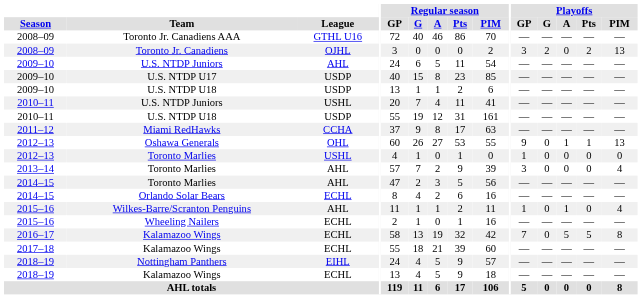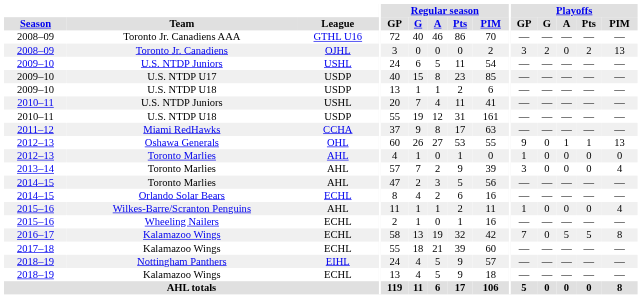 <table border="0" cellpadding="1" cellspacing="0" style="text-align:center; width:60em">
 <tr bgcolor="#e0e0e0">
 <th colspan="3" bgcolor="#ffffff"></th>
 <th rowspan="99" bgcolor="#ffffff"></th>
 <th colspan="5"><a href='#'>Regular season</a></th>
 <th rowspan="99" bgcolor="#ffffff"></th>
 <th colspan="5"><a href='#'>Playoffs</a></th>
 </tr>
 <tr bgcolor="#e0e0e0">
 <th><a href='#'>Season</a></th>
 <th>Team</th>
 <th>League</th>
 <th>GP</th>
 <th><a href='#'>G</a></th>
 <th><a href='#'>A</a></th>
 <th><a href='#'>Pts</a></th>
 <th><a href='#'>PIM</a></th>
 <th>GP</th>
 <th>G</th>
 <th>A</th>
 <th>Pts</th>
 <th>PIM</th>
 </tr>
 <tr>
 <td>2008–09</td>
 <td>Toronto Jr. Canadiens AAA</td>
 <td><a href='#'>GTHL U16</a></td>
 <td>72</td>
 <td>40</td>
 <td>46</td>
 <td>86</td>
 <td>70</td>
 <td>—</td>
 <td>—</td>
 <td>—</td>
 <td>—</td>
 <td>—</td>
 </tr>
 <tr bgcolor="#f0f0f0">
 <td><a href='#'>2008–09</a></td>
 <td><a href='#'>Toronto Jr. Canadiens</a></td>
 <td><a href='#'>OJHL</a></td>
 <td>3</td>
 <td>0</td>
 <td>0</td>
 <td>0</td>
 <td>2</td>
 <td>3</td>
 <td>2</td>
 <td>0</td>
 <td>2</td>
 <td>13</td>
 </tr>
 <tr>
 <td><a href='#'>2009–10</a></td>
 <td><a href='#'>U.S. NTDP Juniors</a></td>
-<td><a href='#'>AHL</a></td>
+<td><a href='#'>USHL</a></td>
 <td>24</td>
 <td>6</td>
 <td>5</td>
 <td>11</td>
 <td>54</td>
 <td>—</td>
 <td>—</td>
 <td>—</td>
 <td>—</td>
 <td>—</td>
 </tr>
 <tr bgcolor="#f0f0f0">
 <td>2009–10</td>
 <td>U.S. NTDP U17</td>
 <td>USDP</td>
 <td>40</td>
 <td>15</td>
 <td>8</td>
 <td>23</td>
 <td>85</td>
 <td>—</td>
 <td>—</td>
 <td>—</td>
 <td>—</td>
 <td>—</td>
 </tr>
 <tr>
 <td>2009–10</td>
 <td>U.S. NTDP U18</td>
 <td>USDP</td>
 <td>13</td>
 <td>1</td>
 <td>1</td>
 <td>2</td>
 <td>6</td>
 <td>—</td>
 <td>—</td>
 <td>—</td>
 <td>—</td>
 <td>—</td>
 </tr>
 <tr bgcolor="#f0f0f0">
 <td><a href='#'>2010–11</a></td>
 <td>U.S. NTDP Juniors</td>
 <td>USHL</td>
 <td>20</td>
 <td>7</td>
 <td>4</td>
 <td>11</td>
 <td>41</td>
 <td>—</td>
 <td>—</td>
 <td>—</td>
 <td>—</td>
 <td>—</td>
 </tr>
 <tr>
 <td>2010–11</td>
 <td>U.S. NTDP U18</td>
 <td>USDP</td>
 <td>55</td>
 <td>19</td>
 <td>12</td>
 <td>31</td>
 <td>161</td>
 <td>—</td>
 <td>—</td>
 <td>—</td>
 <td>—</td>
 <td>—</td>
 </tr>
 <tr bgcolor="#f0f0f0">
 <td><a href='#'>2011–12</a></td>
 <td><a href='#'>Miami RedHawks</a></td>
 <td><a href='#'>CCHA</a></td>
 <td>37</td>
 <td>9</td>
 <td>8</td>
 <td>17</td>
 <td>63</td>
 <td>—</td>
 <td>—</td>
 <td>—</td>
 <td>—</td>
 <td>—</td>
 </tr>
 <tr>
 <td><a href='#'>2012–13</a></td>
 <td><a href='#'>Oshawa Generals</a></td>
 <td><a href='#'>OHL</a></td>
 <td>60</td>
 <td>26</td>
 <td>27</td>
 <td>53</td>
 <td>55</td>
 <td>9</td>
 <td>0</td>
 <td>1</td>
 <td>1</td>
 <td>13</td>
 </tr>
 <tr bgcolor="#f0f0f0">
 <td><a href='#'>2012–13</a></td>
 <td><a href='#'>Toronto Marlies</a></td>
-<td><a href='#'>USHL</a></td>
+<td><a href='#'>AHL</a></td>
 <td>4</td>
 <td>1</td>
 <td>0</td>
 <td>1</td>
 <td>0</td>
 <td>1</td>
 <td>0</td>
 <td>0</td>
 <td>0</td>
 <td>0</td>
 </tr>
 <tr>
 <td><a href='#'>2013–14</a></td>
 <td>Toronto Marlies</td>
 <td>AHL</td>
 <td>57</td>
 <td>7</td>
 <td>2</td>
 <td>9</td>
 <td>39</td>
 <td>3</td>
 <td>0</td>
 <td>0</td>
 <td>0</td>
 <td>4</td>
 </tr>
 <tr bgcolor="#f0f0f0">
 <td><a href='#'>2014–15</a></td>
 <td>Toronto Marlies</td>
 <td>AHL</td>
 <td>47</td>
 <td>2</td>
 <td>3</td>
 <td>5</td>
 <td>56</td>
 <td>—</td>
 <td>—</td>
 <td>—</td>
 <td>—</td>
 <td>—</td>
 </tr>
 <tr>
 <td><a href='#'>2014–15</a></td>
 <td><a href='#'>Orlando Solar Bears</a></td>
 <td><a href='#'>ECHL</a></td>
 <td>8</td>
 <td>4</td>
 <td>2</td>
 <td>6</td>
 <td>16</td>
 <td>—</td>
 <td>—</td>
 <td>—</td>
 <td>—</td>
 <td>—</td>
 </tr>
 <tr bgcolor="#f0f0f0">
 <td><a href='#'>2015–16</a></td>
 <td><a href='#'>Wilkes-Barre/Scranton Penguins</a></td>
 <td>AHL</td>
 <td>11</td>
 <td>1</td>
 <td>1</td>
 <td>2</td>
 <td>11</td>
 <td>1</td>
 <td>0</td>
-<td>1</td>
+<td>0</td>
 <td>0</td>
 <td>4</td>
 </tr>
 <tr>
 <td><a href='#'>2015–16</a></td>
 <td><a href='#'>Wheeling Nailers</a></td>
 <td>ECHL</td>
 <td>2</td>
 <td>1</td>
 <td>0</td>
 <td>1</td>
 <td>16</td>
 <td>—</td>
 <td>—</td>
 <td>—</td>
 <td>—</td>
 <td>—</td>
 </tr>
 <tr bgcolor="#f0f0f0">
 <td><a href='#'>2016–17</a></td>
 <td><a href='#'>Kalamazoo Wings</a></td>
 <td>ECHL</td>
 <td>58</td>
 <td>13</td>
 <td>19</td>
 <td>32</td>
 <td>42</td>
 <td>7</td>
 <td>0</td>
 <td>5</td>
 <td>5</td>
 <td>8</td>
 </tr>
 <tr>
 <td><a href='#'>2017–18</a></td>
 <td>Kalamazoo Wings</td>
 <td>ECHL</td>
 <td>55</td>
 <td>18</td>
 <td>21</td>
 <td>39</td>
 <td>60</td>
 <td>—</td>
 <td>—</td>
 <td>—</td>
 <td>—</td>
 <td>—</td>
 </tr>
 <tr bgcolor="#f0f0f0">
 <td><a href='#'>2018–19</a></td>
 <td><a href='#'>Nottingham Panthers</a></td>
 <td><a href='#'>EIHL</a></td>
 <td>24</td>
 <td>4</td>
 <td>5</td>
 <td>9</td>
 <td>57</td>
 <td>—</td>
 <td>—</td>
 <td>—</td>
 <td>—</td>
 <td>—</td>
 </tr>
 <tr>
 <td><a href='#'>2018–19</a></td>
 <td>Kalamazoo Wings</td>
 <td>ECHL</td>
 <td>13</td>
 <td>4</td>
 <td>5</td>
 <td>9</td>
 <td>18</td>
 <td>—</td>
 <td>—</td>
 <td>—</td>
 <td>—</td>
 <td>—</td>
 </tr>
 <tr bgcolor="#e0e0e0">
 <th colspan="3">AHL totals</th>
 <th>119</th>
 <th>11</th>
 <th>6</th>
 <th>17</th>
 <th>106</th>
 <th>5</th>
 <th>0</th>
 <th>0</th>
 <th>0</th>
 <th>8</th>
 </tr>
 </table>
